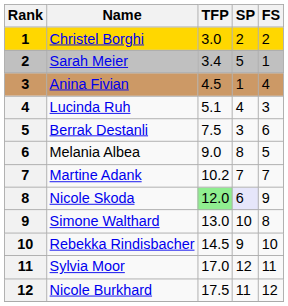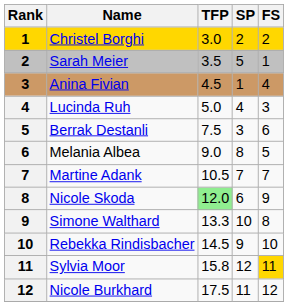 <table class="wikitable">
 <tr>
 <th>Rank</th>
 <th>Name</th>
 <th>TFP</th>
 <th>SP</th>
 <th>FS</th>
 </tr>
 <tr bgcolor="gold">
 <td align="center"><strong>1</strong></td>
 <td><a href='#'>Christel Borghi</a></td>
 <td>3.0</td>
 <td>2</td>
 <td>2</td>
 </tr>
 <tr bgcolor="silver">
 <td align="center"><strong>2</strong></td>
 <td><a href='#'>Sarah Meier</a></td>
-<td>3.4</td>
+<td>3.5</td>
 <td>5</td>
 <td>1</td>
 </tr>
 <tr bgcolor="cc9966">
 <td align="center"><strong>3</strong></td>
 <td><a href='#'>Anina Fivian</a></td>
 <td>4.5</td>
 <td>1</td>
 <td>4</td>
 </tr>
 <tr>
 <th>4</th>
 <td><a href='#'>Lucinda Ruh</a></td>
-<td>5.1</td>
+<td>5.0</td>
 <td>4</td>
 <td>3</td>
 </tr>
 <tr>
 <th>5</th>
 <td><a href='#'>Berrak Destanli</a></td>
 <td>7.5</td>
 <td>3</td>
 <td>6</td>
 </tr>
 <tr>
 <th>6</th>
 <td>Melania Albea</td>
 <td>9.0</td>
 <td>8</td>
 <td>5</td>
 </tr>
 <tr>
 <th>7</th>
 <td><a href='#'>Martine Adank</a></td>
-<td>10.2</td>
+<td>10.5</td>
 <td>7</td>
 <td>7</td>
 </tr>
 <tr>
 <th>8</th>
 <td><a href='#'>Nicole Skoda</a></td>
 <td style="background: lightgreen;">12.0</td>
-<td style="background: lavender;">6</td>
+<td>6</td>
 <td>9</td>
 </tr>
 <tr>
 <th>9</th>
 <td><a href='#'>Simone Walthard</a></td>
-<td>13.0</td>
+<td>13.3</td>
 <td>10</td>
 <td>8</td>
 </tr>
 <tr>
 <th>10</th>
 <td><a href='#'>Rebekka Rindisbacher</a></td>
 <td>14.5</td>
 <td>9</td>
 <td>10</td>
 </tr>
 <tr>
 <th>11</th>
 <td><a href='#'>Sylvia Moor</a></td>
-<td>17.0</td>
+<td>15.8</td>
 <td>12</td>
-<td>11</td>
+<td style="background: gold;">11</td>
 </tr>
 <tr>
 <th>12</th>
 <td><a href='#'>Nicole Burkhard</a></td>
 <td>17.5</td>
 <td>11</td>
 <td>12</td>
 </tr>
 <tr>
 </tr>
 </table>
